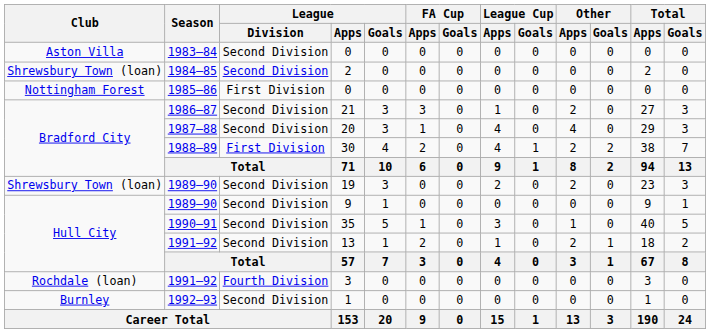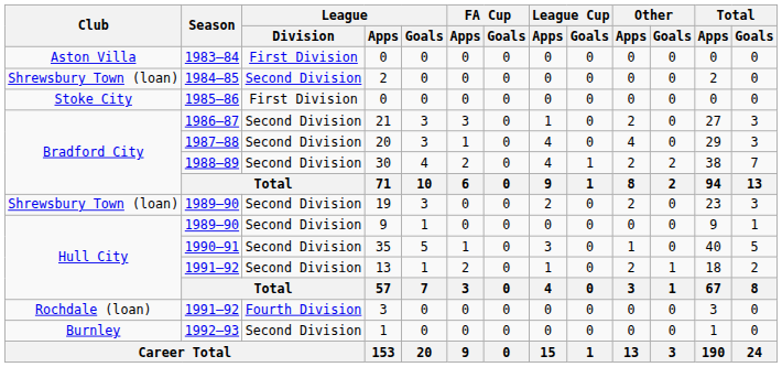 <table class="wikitable" style="text-align: center;">
 <tr>
 <th rowspan="2">Club</th>
 <th rowspan="2">Season</th>
 <th colspan="3">League</th>
 <th colspan="2">FA Cup</th>
 <th colspan="2">League Cup</th>
 <th colspan="2">Other</th>
 <th colspan="2">Total</th>
 </tr>
 <tr>
 <th>Division</th>
 <th>Apps</th>
 <th>Goals</th>
 <th>Apps</th>
 <th>Goals</th>
 <th>Apps</th>
 <th>Goals</th>
 <th>Apps</th>
 <th>Goals</th>
 <th>Apps</th>
 <th>Goals</th>
 </tr>
 <tr>
 <td><a href='#'>Aston Villa</a></td>
 <td><a href='#'>1983–84</a></td>
-<td>Second Division</td>
+<td><a href='#'>First Division</a></td>
 <td>0</td>
 <td>0</td>
 <td>0</td>
 <td>0</td>
 <td>0</td>
 <td>0</td>
 <td>0</td>
 <td>0</td>
 <td>0</td>
 <td>0</td>
 </tr>
 <tr>
 <td><a href='#'>Shrewsbury Town</a> (loan)</td>
 <td><a href='#'>1984–85</a></td>
 <td><a href='#'>Second Division</a></td>
 <td>2</td>
 <td>0</td>
 <td>0</td>
 <td>0</td>
 <td>0</td>
 <td>0</td>
 <td>0</td>
 <td>0</td>
 <td>2</td>
 <td>0</td>
 </tr>
 <tr>
-<td><a href='#'>Nottingham Forest</a></td>
+<td><a href='#'>Stoke City</a></td>
 <td><a href='#'>1985–86</a></td>
 <td>First Division</td>
 <td>0</td>
 <td>0</td>
 <td>0</td>
 <td>0</td>
 <td>0</td>
 <td>0</td>
 <td>0</td>
 <td>0</td>
 <td>0</td>
 <td>0</td>
 </tr>
 <tr>
 <td rowspan="4"><a href='#'>Bradford City</a></td>
 <td><a href='#'>1986–87</a></td>
 <td>Second Division</td>
 <td>21</td>
 <td>3</td>
 <td>3</td>
 <td>0</td>
 <td>1</td>
 <td>0</td>
 <td>2</td>
 <td>0</td>
 <td>27</td>
 <td>3</td>
 </tr>
 <tr>
 <td><a href='#'>1987–88</a></td>
 <td>Second Division</td>
 <td>20</td>
 <td>3</td>
 <td>1</td>
 <td>0</td>
 <td>4</td>
 <td>0</td>
 <td>4</td>
 <td>0</td>
 <td>29</td>
 <td>3</td>
 </tr>
 <tr>
 <td><a href='#'>1988–89</a></td>
-<td><a href='#'>First Division</a></td>
+<td>Second Division</td>
 <td>30</td>
 <td>4</td>
 <td>2</td>
 <td>0</td>
 <td>4</td>
 <td>1</td>
 <td>2</td>
 <td>2</td>
 <td>38</td>
 <td>7</td>
 </tr>
 <tr>
 <th colspan=2>Total</th>
 <th>71</th>
 <th>10</th>
 <th>6</th>
 <th>0</th>
 <th>9</th>
 <th>1</th>
 <th>8</th>
 <th>2</th>
 <th>94</th>
 <th>13</th>
 </tr>
 <tr>
 <td><a href='#'>Shrewsbury Town</a> (loan)</td>
 <td><a href='#'>1989–90</a></td>
 <td>Second Division</td>
 <td>19</td>
 <td>3</td>
 <td>0</td>
 <td>0</td>
 <td>2</td>
 <td>0</td>
 <td>2</td>
 <td>0</td>
 <td>23</td>
 <td>3</td>
 </tr>
 <tr>
 <td rowspan="4"><a href='#'>Hull City</a></td>
 <td><a href='#'>1989–90</a></td>
 <td>Second Division</td>
 <td>9</td>
 <td>1</td>
 <td>0</td>
 <td>0</td>
 <td>0</td>
 <td>0</td>
 <td>0</td>
 <td>0</td>
 <td>9</td>
 <td>1</td>
 </tr>
 <tr>
 <td><a href='#'>1990–91</a></td>
 <td>Second Division</td>
 <td>35</td>
 <td>5</td>
 <td>1</td>
 <td>0</td>
 <td>3</td>
 <td>0</td>
 <td>1</td>
 <td>0</td>
 <td>40</td>
 <td>5</td>
 </tr>
 <tr>
 <td><a href='#'>1991–92</a></td>
 <td>Second Division</td>
 <td>13</td>
 <td>1</td>
 <td>2</td>
 <td>0</td>
 <td>1</td>
 <td>0</td>
 <td>2</td>
 <td>1</td>
 <td>18</td>
 <td>2</td>
 </tr>
 <tr>
 <th colspan=2>Total</th>
 <th>57</th>
 <th>7</th>
 <th>3</th>
 <th>0</th>
 <th>4</th>
 <th>0</th>
 <th>3</th>
 <th>1</th>
 <th>67</th>
 <th>8</th>
 </tr>
 <tr>
 <td><a href='#'>Rochdale</a> (loan)</td>
 <td><a href='#'>1991–92</a></td>
 <td><a href='#'>Fourth Division</a></td>
 <td>3</td>
 <td>0</td>
 <td>0</td>
 <td>0</td>
 <td>0</td>
 <td>0</td>
 <td>0</td>
 <td>0</td>
 <td>3</td>
 <td>0</td>
 </tr>
 <tr>
 <td><a href='#'>Burnley</a></td>
 <td><a href='#'>1992–93</a></td>
 <td>Second Division</td>
 <td>1</td>
 <td>0</td>
 <td>0</td>
 <td>0</td>
 <td>0</td>
 <td>0</td>
 <td>0</td>
 <td>0</td>
 <td>1</td>
 <td>0</td>
 </tr>
 <tr>
 <th colspan=3>Career Total</th>
 <th>153</th>
 <th>20</th>
 <th>9</th>
 <th>0</th>
 <th>15</th>
 <th>1</th>
 <th>13</th>
 <th>3</th>
 <th>190</th>
 <th>24</th>
 </tr>
 </table>
